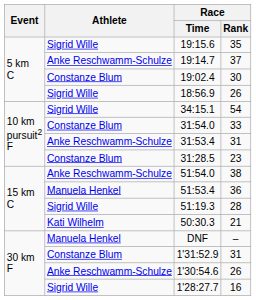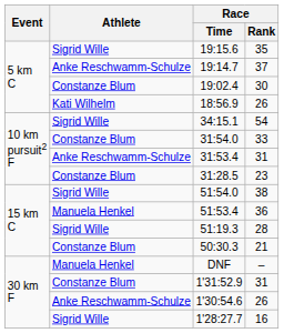 <table class="wikitable" border="1" style="font-size:90%">
 <tr>
 <th rowspan=2>Event</th>
 <th rowspan=2>Athlete</th>
 <th colspan=2>Race</th>
 </tr>
 <tr>
 <th>Time</th>
 <th>Rank</th>
 </tr>
 <tr>
 <td rowspan=4>5 km <br> C</td>
 <td><a href='#'>Sigrid Wille</a></td>
 <td align=center>19:15.6</td>
 <td align=center>35</td>
 </tr>
 <tr>
 <td><a href='#'>Anke Reschwamm-Schulze</a></td>
 <td align=center>19:14.7</td>
 <td align=center>37</td>
 </tr>
 <tr>
 <td><a href='#'>Constanze Blum</a></td>
 <td align=center>19:02.4</td>
 <td align=center>30</td>
 </tr>
 <tr>
-<td><a href='#'>Sigrid Wille</a></td>
+<td><a href='#'>Kati Wilhelm</a></td>
 <td align=center>18:56.9</td>
 <td align=center>26</td>
 </tr>
 <tr>
 <td rowspan=4>10 km <br> pursuit<sup>2</sup> <br> F</td>
 <td><a href='#'>Sigrid Wille</a></td>
 <td align=center>34:15.1</td>
 <td align=center>54</td>
 </tr>
 <tr>
 <td><a href='#'>Constanze Blum</a></td>
 <td align=center>31:54.0</td>
 <td align=center>33</td>
 </tr>
 <tr>
 <td><a href='#'>Anke Reschwamm-Schulze</a></td>
 <td align=center>31:53.4</td>
 <td align=center>31</td>
 </tr>
 <tr>
 <td><a href='#'>Constanze Blum</a></td>
 <td align=center>31:28.5</td>
 <td align=center>23</td>
 </tr>
 <tr>
 <td rowspan=4>15 km <br> C</td>
-<td><a href='#'>Anke Reschwamm-Schulze</a></td>
+<td><a href='#'>Sigrid Wille</a></td>
 <td align=center>51:54.0</td>
 <td align=center>38</td>
 </tr>
 <tr>
 <td><a href='#'>Manuela Henkel</a></td>
 <td align=center>51:53.4</td>
 <td align=center>36</td>
 </tr>
 <tr>
 <td><a href='#'>Sigrid Wille</a></td>
 <td align=center>51:19.3</td>
 <td align=center>28</td>
 </tr>
 <tr>
-<td><a href='#'>Kati Wilhelm</a></td>
+<td><a href='#'>Constanze Blum</a></td>
 <td align=center>50:30.3</td>
 <td align=center>21</td>
 </tr>
 <tr>
 <td rowspan=4>30 km <br> F</td>
 <td><a href='#'>Manuela Henkel</a></td>
 <td align=center>DNF</td>
 <td align=center>–</td>
 </tr>
 <tr>
 <td><a href='#'>Constanze Blum</a></td>
 <td align=center>1'31:52.9</td>
 <td align=center>31</td>
 </tr>
 <tr>
 <td><a href='#'>Anke Reschwamm-Schulze</a></td>
 <td align=center>1'30:54.6</td>
 <td align=center>26</td>
 </tr>
 <tr>
 <td><a href='#'>Sigrid Wille</a></td>
 <td align=center>1'28:27.7</td>
 <td align=center>16</td>
 </tr>
 </table>
